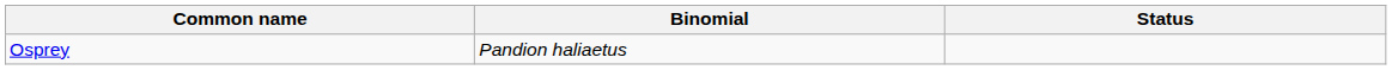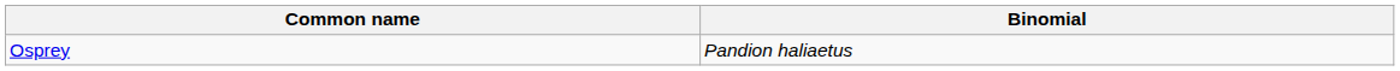 <table width=60% class="wikitable">
 <tr>
 <th width=34%>Common name</th>
 <th width=34%>Binomial</th>
-<th width=32%>Status</th>
 </tr>
 <tr>
 <td><a href='#'>Osprey</a></td>
 <td><em>Pandion haliaetus</em></td>
-<td></td>
 </tr>
 </table>
